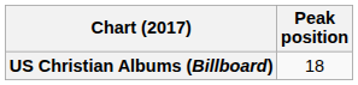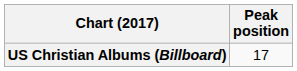 <table class="wikitable sortable plainrowheaders" style="text-align:center">
 <tr>
 <th scope="col">Chart (2017)</th>
 <th scope="col">Peak<br>position</th>
 </tr>
 <tr>
 <th scope="row">US Christian Albums (<em>Billboard</em>)</th>
-<td>18</td>
+<td>17</td>
 </tr>
 </table>
